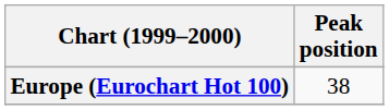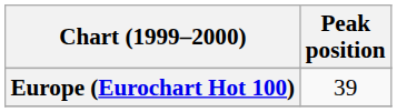 <table class="wikitable sortable plainrowheaders" style="text-align:center">
 <tr>
 <th>Chart (1999–2000)</th>
 <th>Peak<br>position</th>
 </tr>
 <tr>
 </tr>
 <tr>
 </tr>
 <tr>
 </tr>
 <tr>
 <th scope="row">Europe (<a href='#'>Eurochart Hot 100</a>)</th>
-<td>38</td>
+<td>39</td>
 </tr>
 <tr>
 </tr>
 <tr>
 </tr>
 <tr>
 </tr>
 <tr>
 </tr>
 <tr>
 </tr>
 <tr>
 </tr>
 <tr>
 </tr>
 <tr>
 </tr>
 <tr>
 </tr>
 <tr>
 </tr>
 <tr>
 </tr>
 <tr>
 </tr>
 </table>
